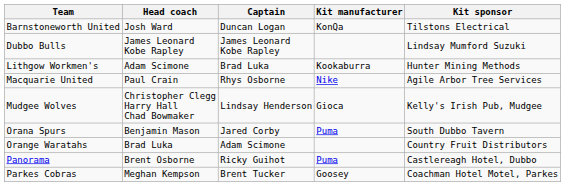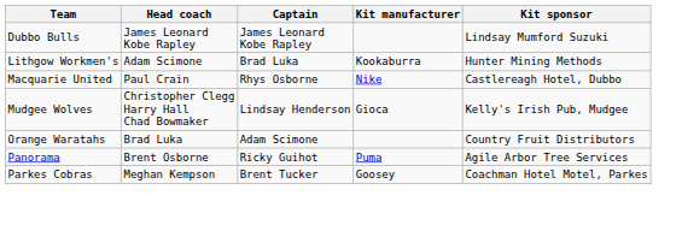 <table class="wikitable sortable">
 <tr>
 <th>Team</th>
 <th>Head coach</th>
 <th>Captain</th>
 <th>Kit manufacturer</th>
 <th>Kit sponsor</th>
-</tr>
-<tr>
-<td>Barnstoneworth United</td>
-<td>Josh Ward</td>
-<td>Duncan Logan</td>
-<td>KonQa</td>
-<td>Tilstons Electrical</td>
 </tr>
 <tr>
 <td>Dubbo Bulls</td>
 <td>James Leonard <br> Kobe Rapley</td>
 <td>James Leonard <br> Kobe Rapley</td>
 <td></td>
 <td>Lindsay Mumford Suzuki</td>
 </tr>
 <tr>
 <td>Lithgow Workmen's</td>
 <td>Adam Scimone</td>
 <td>Brad Luka</td>
 <td>Kookaburra</td>
 <td>Hunter Mining Methods</td>
 </tr>
 <tr>
 <td>Macquarie United</td>
 <td>Paul Crain</td>
 <td>Rhys Osborne</td>
 <td><a href='#'>Nike</a></td>
-<td>Agile Arbor Tree Services</td>
+<td>Castlereagh Hotel, Dubbo</td>
 </tr>
 <tr>
 <td>Mudgee Wolves</td>
 <td>Christopher Clegg <br> Harry Hall <br> Chad Bowmaker</td>
 <td>Lindsay Henderson</td>
 <td>Gioca</td>
 <td>Kelly's Irish Pub, Mudgee</td>
-</tr>
-<tr>
-<td>Orana Spurs</td>
-<td>Benjamin Mason</td>
-<td>Jared Corby</td>
-<td><a href='#'>Puma</a></td>
-<td>South Dubbo Tavern</td>
 </tr>
 <tr>
 <td>Orange Waratahs</td>
 <td>Brad Luka</td>
 <td>Adam Scimone</td>
 <td></td>
 <td>Country Fruit Distributors</td>
 </tr>
 <tr>
 <td><a href='#'>Panorama</a></td>
 <td>Brent Osborne</td>
 <td>Ricky Guihot</td>
 <td><a href='#'>Puma</a></td>
-<td>Castlereagh Hotel, Dubbo</td>
+<td>Agile Arbor Tree Services</td>
 </tr>
 <tr>
 <td>Parkes Cobras</td>
 <td>Meghan Kempson</td>
 <td>Brent Tucker</td>
 <td>Goosey</td>
 <td>Coachman Hotel Motel, Parkes</td>
 </tr>
 </table>
